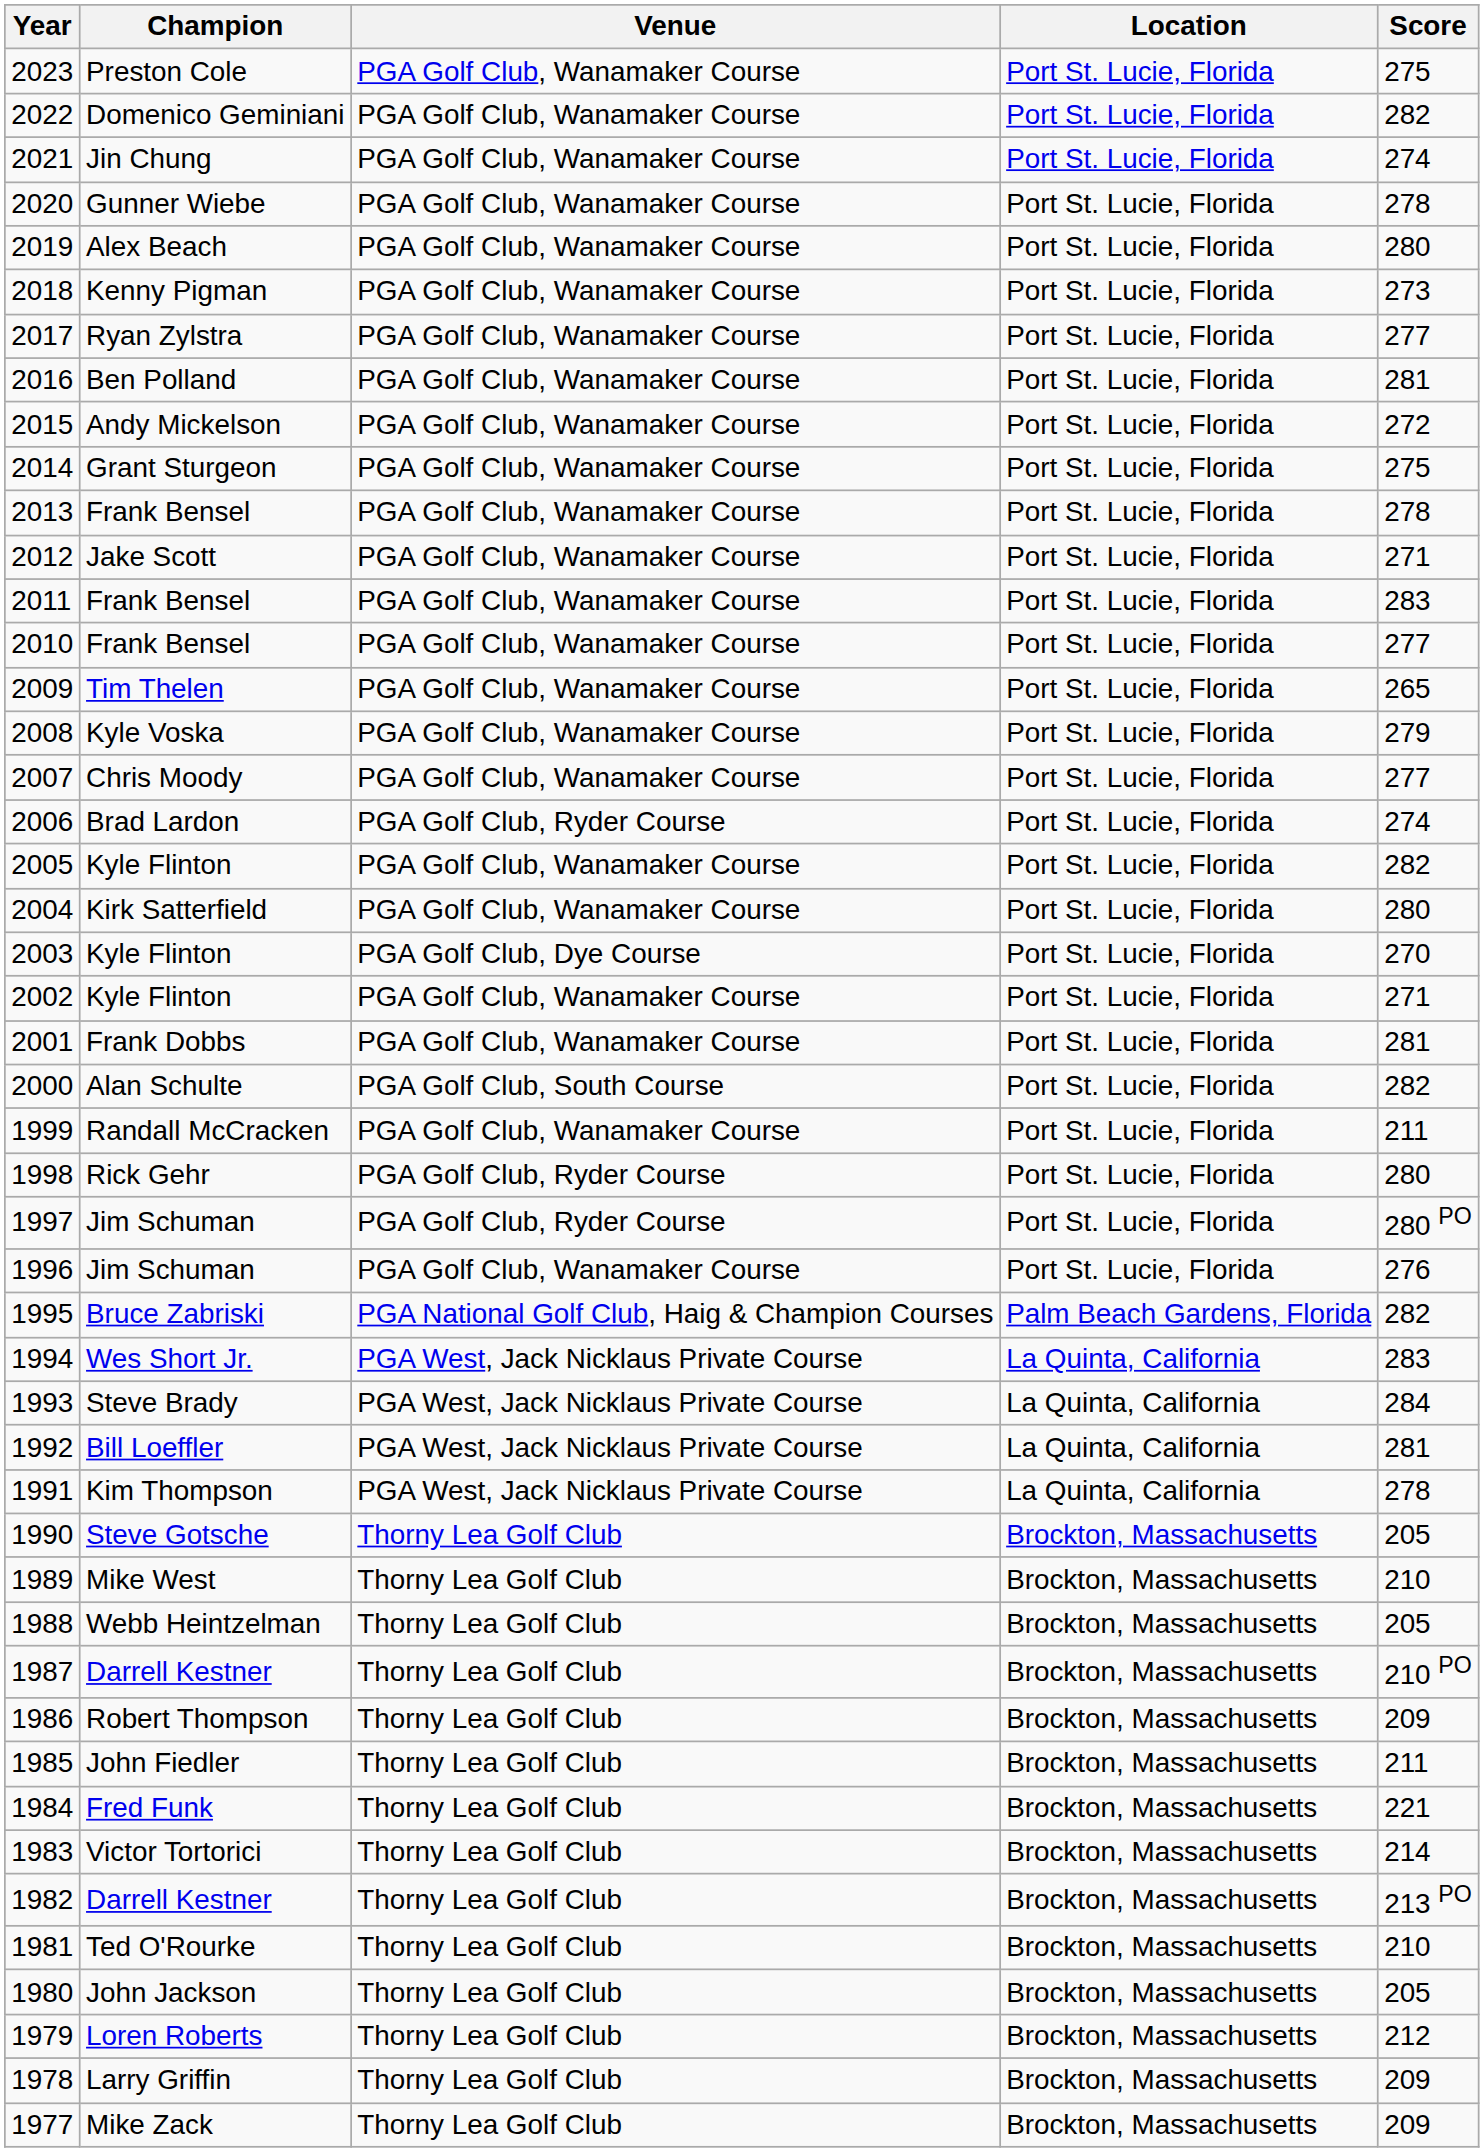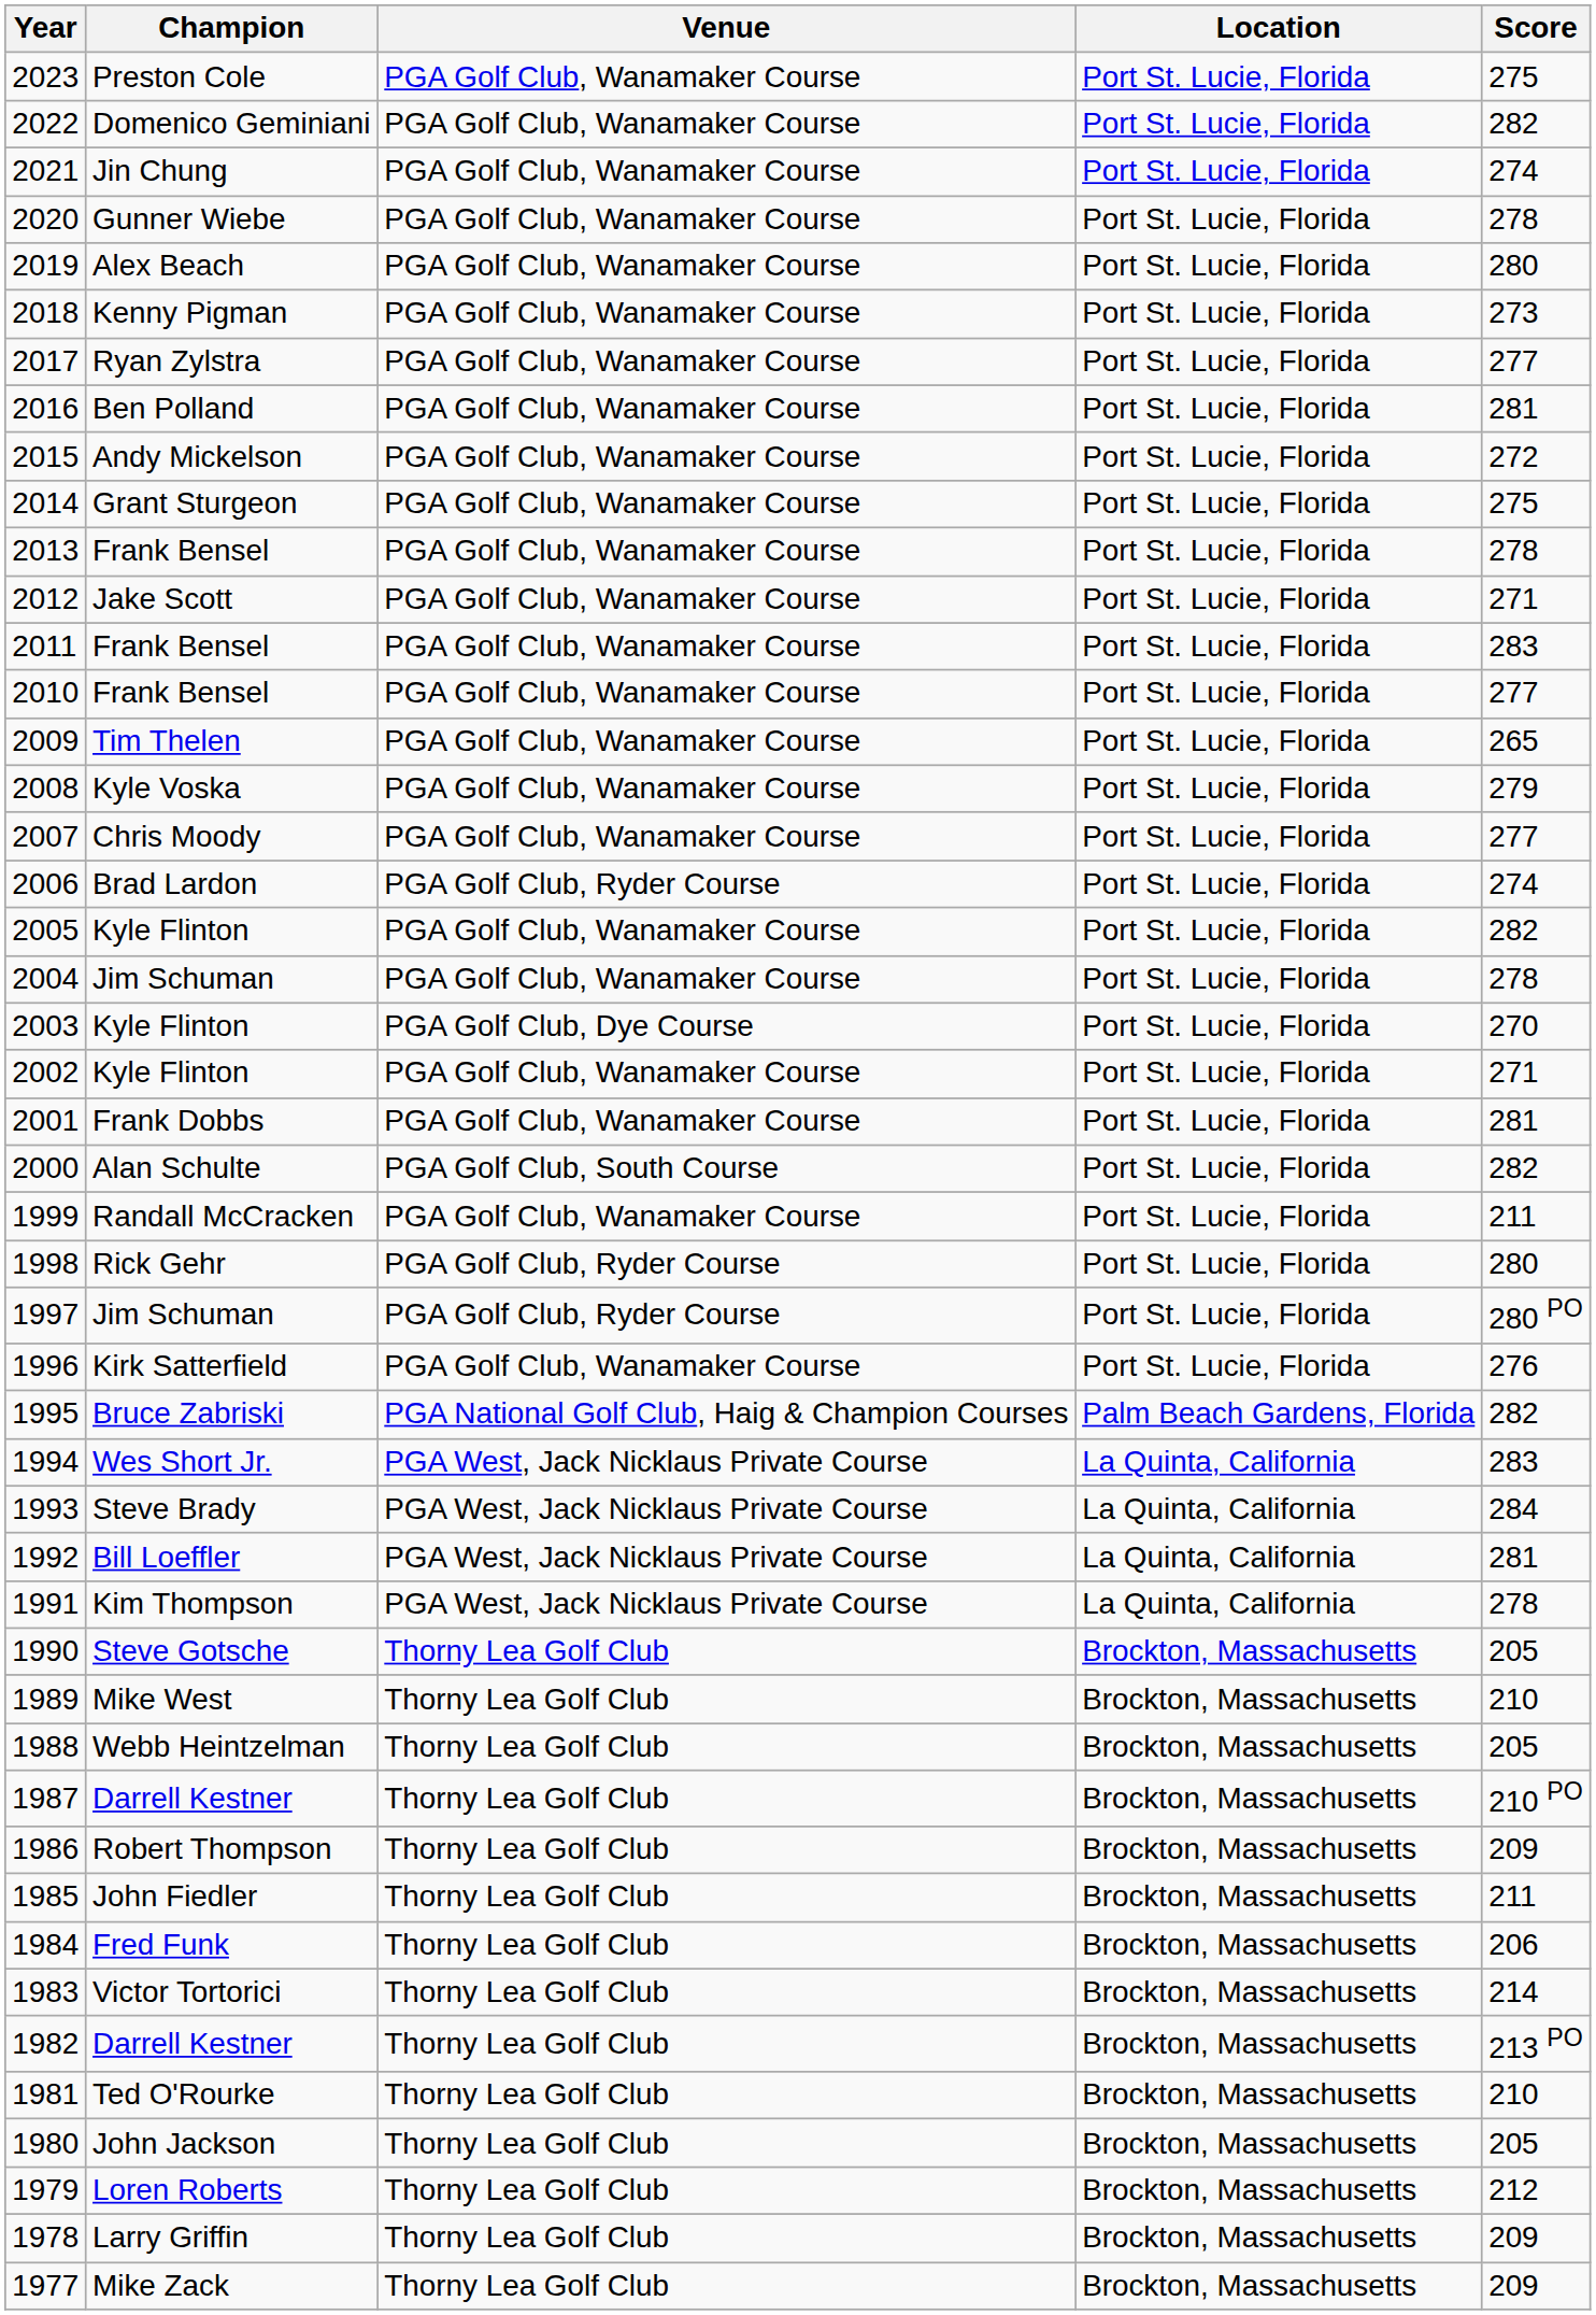 <table class="wikitable">
 <tr>
 <th>Year</th>
 <th>Champion</th>
 <th>Venue</th>
 <th>Location</th>
 <th>Score</th>
 </tr>
 <tr>
 <td>2023</td>
 <td>Preston Cole</td>
 <td><a href='#'>PGA Golf Club</a>, Wanamaker Course</td>
 <td><a href='#'>Port St. Lucie, Florida</a></td>
 <td>275</td>
 </tr>
 <tr>
 <td>2022</td>
 <td>Domenico Geminiani</td>
 <td>PGA Golf Club, Wanamaker Course</td>
 <td><a href='#'>Port St. Lucie, Florida</a></td>
 <td>282</td>
 </tr>
 <tr>
 <td>2021</td>
 <td>Jin Chung</td>
 <td>PGA Golf Club, Wanamaker Course</td>
 <td><a href='#'>Port St. Lucie, Florida</a></td>
 <td>274</td>
 </tr>
 <tr>
 <td>2020</td>
 <td>Gunner Wiebe</td>
 <td>PGA Golf Club, Wanamaker Course</td>
 <td>Port St. Lucie, Florida</td>
 <td>278</td>
 </tr>
 <tr>
 <td>2019</td>
 <td>Alex Beach</td>
 <td>PGA Golf Club, Wanamaker Course</td>
 <td>Port St. Lucie, Florida</td>
 <td>280</td>
 </tr>
 <tr>
 <td>2018</td>
 <td>Kenny Pigman</td>
 <td>PGA Golf Club, Wanamaker Course</td>
 <td>Port St. Lucie, Florida</td>
 <td>273</td>
 </tr>
 <tr>
 <td>2017</td>
 <td>Ryan Zylstra</td>
 <td>PGA Golf Club, Wanamaker Course</td>
 <td>Port St. Lucie, Florida</td>
 <td>277</td>
 </tr>
 <tr>
 <td>2016</td>
 <td>Ben Polland</td>
 <td>PGA Golf Club, Wanamaker Course</td>
 <td>Port St. Lucie, Florida</td>
 <td>281</td>
 </tr>
 <tr>
 <td>2015</td>
 <td>Andy Mickelson</td>
 <td>PGA Golf Club, Wanamaker Course</td>
 <td>Port St. Lucie, Florida</td>
 <td>272</td>
 </tr>
 <tr>
 <td>2014</td>
 <td>Grant Sturgeon</td>
 <td>PGA Golf Club, Wanamaker Course</td>
 <td>Port St. Lucie, Florida</td>
 <td>275</td>
 </tr>
 <tr>
 <td>2013</td>
 <td>Frank Bensel</td>
 <td>PGA Golf Club, Wanamaker Course</td>
 <td>Port St. Lucie, Florida</td>
 <td>278</td>
 </tr>
 <tr>
 <td>2012</td>
 <td>Jake Scott</td>
 <td>PGA Golf Club, Wanamaker Course</td>
 <td>Port St. Lucie, Florida</td>
 <td>271</td>
 </tr>
 <tr>
 <td>2011</td>
 <td>Frank Bensel</td>
 <td>PGA Golf Club, Wanamaker Course</td>
 <td>Port St. Lucie, Florida</td>
 <td>283</td>
 </tr>
 <tr>
 <td>2010</td>
 <td>Frank Bensel</td>
 <td>PGA Golf Club, Wanamaker Course</td>
 <td>Port St. Lucie, Florida</td>
 <td>277</td>
 </tr>
 <tr>
 <td>2009</td>
 <td><a href='#'>Tim Thelen</a></td>
 <td>PGA Golf Club, Wanamaker Course</td>
 <td>Port St. Lucie, Florida</td>
 <td>265</td>
 </tr>
 <tr>
 <td>2008</td>
 <td>Kyle Voska</td>
 <td>PGA Golf Club, Wanamaker Course</td>
 <td>Port St. Lucie, Florida</td>
 <td>279</td>
 </tr>
 <tr>
 <td>2007</td>
 <td>Chris Moody</td>
 <td>PGA Golf Club, Wanamaker Course</td>
 <td>Port St. Lucie, Florida</td>
 <td>277</td>
 </tr>
 <tr>
 <td>2006</td>
 <td>Brad Lardon</td>
 <td>PGA Golf Club, Ryder Course</td>
 <td>Port St. Lucie, Florida</td>
 <td>274</td>
 </tr>
 <tr>
 <td>2005</td>
 <td>Kyle Flinton</td>
 <td>PGA Golf Club, Wanamaker Course</td>
 <td>Port St. Lucie, Florida</td>
 <td>282</td>
 </tr>
 <tr>
 <td>2004</td>
-<td>Kirk Satterfield</td>
+<td>Jim Schuman</td>
 <td>PGA Golf Club, Wanamaker Course</td>
 <td>Port St. Lucie, Florida</td>
-<td>280</td>
+<td>278</td>
 </tr>
 <tr>
 <td>2003</td>
 <td>Kyle Flinton</td>
 <td>PGA Golf Club, Dye Course</td>
 <td>Port St. Lucie, Florida</td>
 <td>270</td>
 </tr>
 <tr>
 <td>2002</td>
 <td>Kyle Flinton</td>
 <td>PGA Golf Club, Wanamaker Course</td>
 <td>Port St. Lucie, Florida</td>
 <td>271</td>
 </tr>
 <tr>
 <td>2001</td>
 <td>Frank Dobbs</td>
 <td>PGA Golf Club, Wanamaker Course</td>
 <td>Port St. Lucie, Florida</td>
 <td>281</td>
 </tr>
 <tr>
 <td>2000</td>
 <td>Alan Schulte</td>
 <td>PGA Golf Club, South Course</td>
 <td>Port St. Lucie, Florida</td>
 <td>282</td>
 </tr>
 <tr>
 <td>1999</td>
 <td>Randall McCracken</td>
 <td>PGA Golf Club, Wanamaker Course</td>
 <td>Port St. Lucie, Florida</td>
 <td>211</td>
 </tr>
 <tr>
 <td>1998</td>
 <td>Rick Gehr</td>
 <td>PGA Golf Club, Ryder Course</td>
 <td>Port St. Lucie, Florida</td>
 <td>280</td>
 </tr>
 <tr>
 <td>1997</td>
 <td>Jim Schuman</td>
 <td>PGA Golf Club, Ryder Course</td>
 <td>Port St. Lucie, Florida</td>
 <td>280 <sup>PO</sup></td>
 </tr>
 <tr>
 <td>1996</td>
-<td>Jim Schuman</td>
+<td>Kirk Satterfield</td>
 <td>PGA Golf Club, Wanamaker Course</td>
 <td>Port St. Lucie, Florida</td>
 <td>276</td>
 </tr>
 <tr>
 <td>1995</td>
 <td><a href='#'>Bruce Zabriski</a></td>
 <td><a href='#'>PGA National Golf Club</a>, Haig & Champion Courses</td>
 <td><a href='#'>Palm Beach Gardens, Florida</a></td>
 <td>282</td>
 </tr>
 <tr>
 <td>1994</td>
 <td><a href='#'>Wes Short Jr.</a></td>
 <td><a href='#'>PGA West</a>, Jack Nicklaus Private Course</td>
 <td><a href='#'>La Quinta, California</a></td>
 <td>283</td>
 </tr>
 <tr>
 <td>1993</td>
 <td>Steve Brady</td>
 <td>PGA West, Jack Nicklaus Private Course</td>
 <td>La Quinta, California</td>
 <td>284</td>
 </tr>
 <tr>
 <td>1992</td>
 <td><a href='#'>Bill Loeffler</a></td>
 <td>PGA West, Jack Nicklaus Private Course</td>
 <td>La Quinta, California</td>
 <td>281</td>
 </tr>
 <tr>
 <td>1991</td>
 <td>Kim Thompson</td>
 <td>PGA West, Jack Nicklaus Private Course</td>
 <td>La Quinta, California</td>
 <td>278</td>
 </tr>
 <tr>
 <td>1990</td>
 <td><a href='#'>Steve Gotsche</a></td>
 <td><a href='#'>Thorny Lea Golf Club</a></td>
 <td><a href='#'>Brockton, Massachusetts</a></td>
 <td>205</td>
 </tr>
 <tr>
 <td>1989</td>
 <td>Mike West</td>
 <td>Thorny Lea Golf Club</td>
 <td>Brockton, Massachusetts</td>
 <td>210</td>
 </tr>
 <tr>
 <td>1988</td>
 <td>Webb Heintzelman</td>
 <td>Thorny Lea Golf Club</td>
 <td>Brockton, Massachusetts</td>
 <td>205</td>
 </tr>
 <tr>
 <td>1987</td>
 <td><a href='#'>Darrell Kestner</a></td>
 <td>Thorny Lea Golf Club</td>
 <td>Brockton, Massachusetts</td>
 <td>210 <sup>PO</sup></td>
 </tr>
 <tr>
 <td>1986</td>
 <td>Robert Thompson</td>
 <td>Thorny Lea Golf Club</td>
 <td>Brockton, Massachusetts</td>
 <td>209</td>
 </tr>
 <tr>
 <td>1985</td>
 <td>John Fiedler</td>
 <td>Thorny Lea Golf Club</td>
 <td>Brockton, Massachusetts</td>
 <td>211</td>
 </tr>
 <tr>
 <td>1984</td>
 <td><a href='#'>Fred Funk</a></td>
 <td>Thorny Lea Golf Club</td>
 <td>Brockton, Massachusetts</td>
-<td>221</td>
+<td>206</td>
 </tr>
 <tr>
 <td>1983</td>
 <td>Victor Tortorici</td>
 <td>Thorny Lea Golf Club</td>
 <td>Brockton, Massachusetts</td>
 <td>214</td>
 </tr>
 <tr>
 <td>1982</td>
 <td><a href='#'>Darrell Kestner</a></td>
 <td>Thorny Lea Golf Club</td>
 <td>Brockton, Massachusetts</td>
 <td>213 <sup>PO</sup></td>
 </tr>
 <tr>
 <td>1981</td>
 <td>Ted O'Rourke</td>
 <td>Thorny Lea Golf Club</td>
 <td>Brockton, Massachusetts</td>
 <td>210</td>
 </tr>
 <tr>
 <td>1980</td>
 <td>John Jackson</td>
 <td>Thorny Lea Golf Club</td>
 <td>Brockton, Massachusetts</td>
 <td>205</td>
 </tr>
 <tr>
 <td>1979</td>
 <td><a href='#'>Loren Roberts</a></td>
 <td>Thorny Lea Golf Club</td>
 <td>Brockton, Massachusetts</td>
 <td>212</td>
 </tr>
 <tr>
 <td>1978</td>
 <td>Larry Griffin</td>
 <td>Thorny Lea Golf Club</td>
 <td>Brockton, Massachusetts</td>
 <td>209</td>
 </tr>
 <tr>
 <td>1977</td>
 <td>Mike Zack</td>
 <td>Thorny Lea Golf Club</td>
 <td>Brockton, Massachusetts</td>
 <td>209</td>
 </tr>
 </table>
